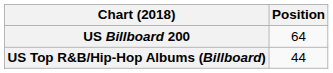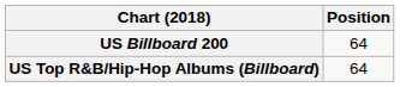 <table class="wikitable sortable plainrowheaders" style="text-align:center">
 <tr>
 <th scope="col">Chart (2018)</th>
 <th scope="col">Position</th>
 </tr>
 <tr>
 <th scope="row">US <em>Billboard</em> 200</th>
 <td>64</td>
 </tr>
 <tr>
 <th scope="row">US Top R&B/Hip-Hop Albums (<em>Billboard</em>)</th>
-<td>44</td>
+<td>64</td>
 </tr>
 </table>
